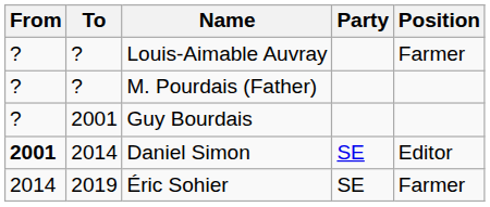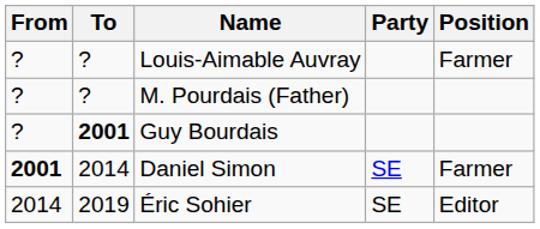 <table class="wikitable">
 <tr>
 <th>From</th>
 <th>To</th>
 <th>Name</th>
 <th>Party</th>
 <th>Position</th>
 </tr>
 <tr>
 <td>?</td>
 <td>?</td>
 <td>Louis-Aimable Auvray</td>
 <td></td>
 <td>Farmer</td>
 </tr>
 <tr>
 <td>?</td>
 <td>?</td>
 <td>M. Pourdais (Father)</td>
 <td></td>
 <td></td>
 </tr>
 <tr>
 <td>?</td>
-<td>2001</td>
+<td><strong>2001</strong></td>
 <td>Guy Bourdais</td>
 <td></td>
 <td></td>
 </tr>
 <tr>
 <td><strong>2001</strong></td>
 <td>2014</td>
 <td>Daniel Simon</td>
 <td><a href='#'>SE</a></td>
-<td>Editor</td>
+<td>Farmer</td>
 </tr>
 <tr>
 <td>2014</td>
 <td>2019</td>
 <td>Éric Sohier</td>
 <td>SE</td>
-<td>Farmer</td>
+<td>Editor</td>
 </tr>
 </table>
